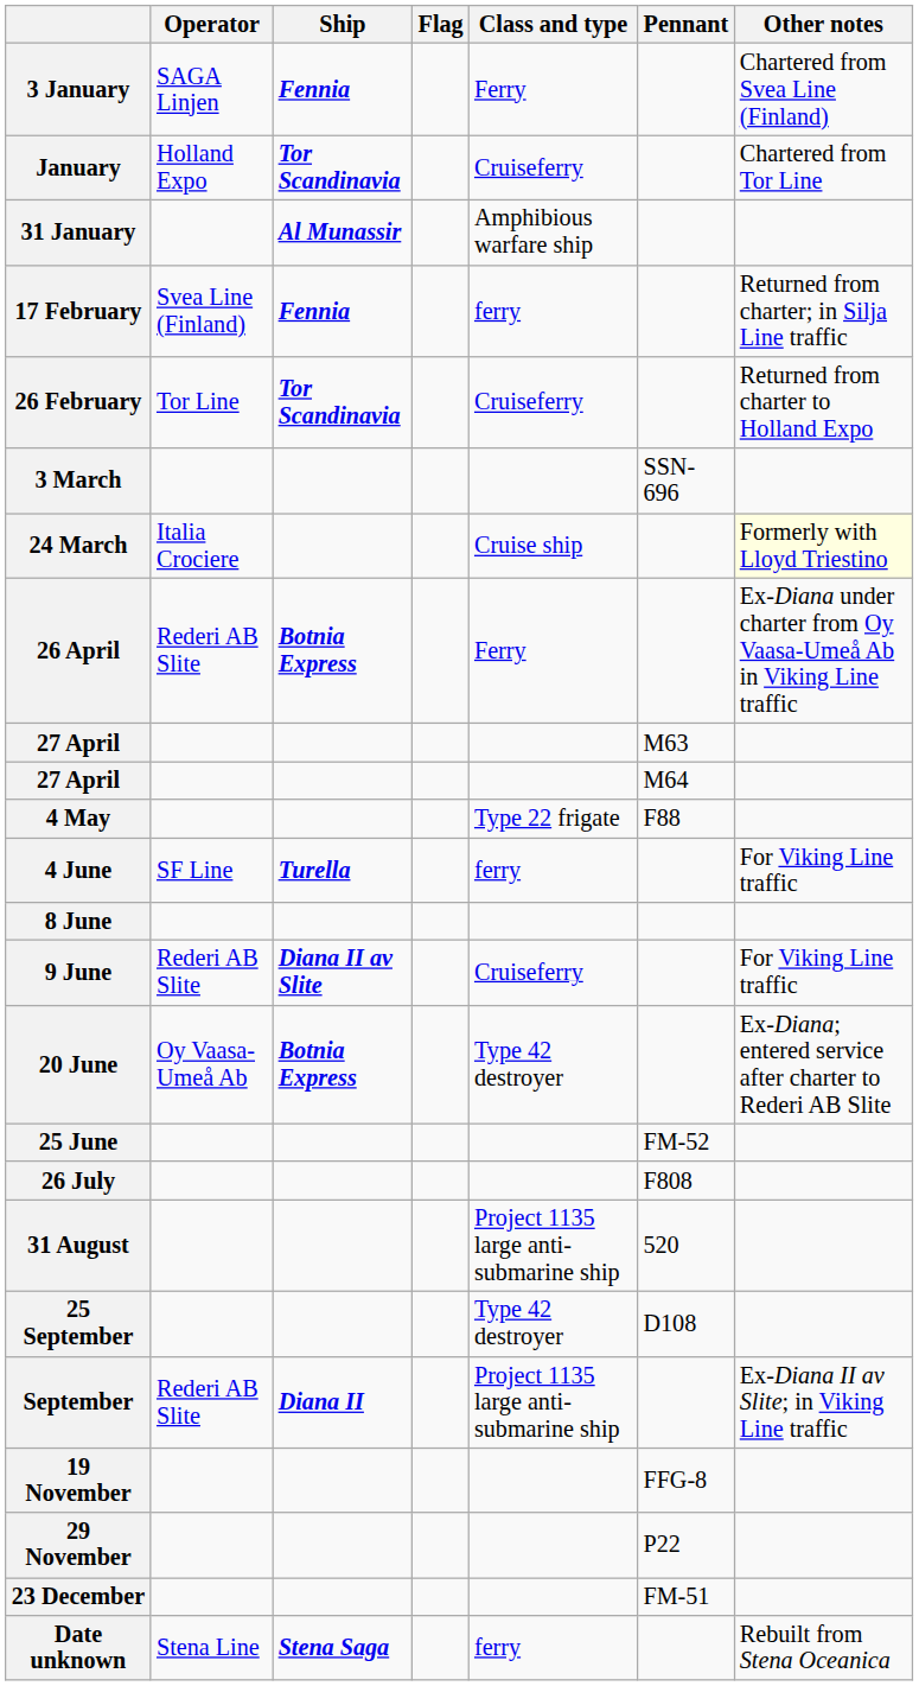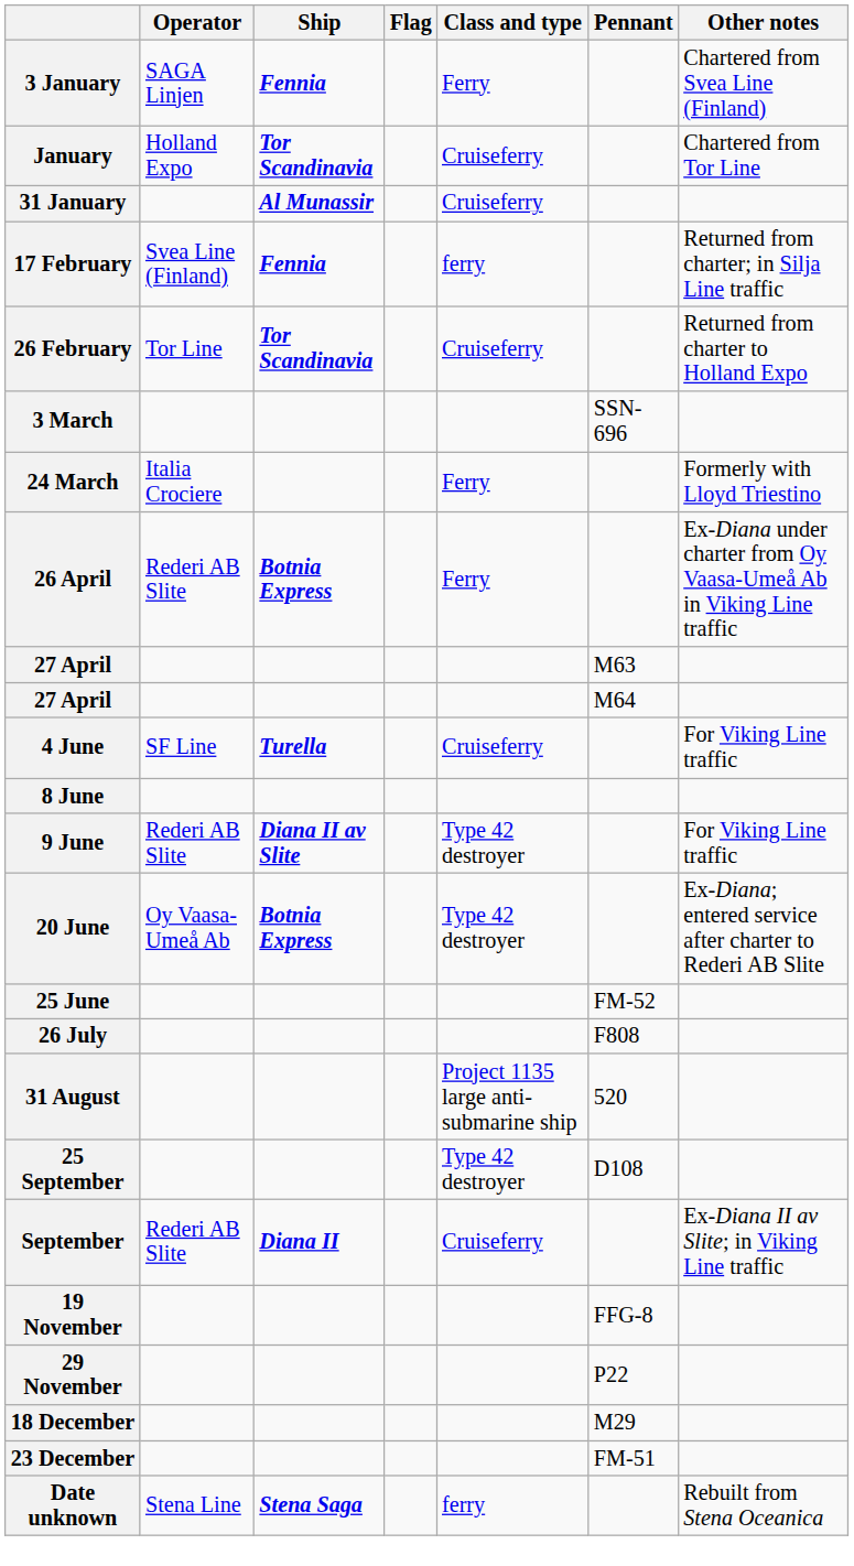 <table Class="wikitable">
 <tr>
 <th width="90"></th>
 <th>Operator</th>
 <th>Ship</th>
 <th>Flag</th>
 <th>Class and type</th>
 <th>Pennant</th>
 <th>Other notes</th>
 </tr>
 <tr ---->
 <th>3 January</th>
 <td><a href='#'>SAGA Linjen</a></td>
 <td><strong><a href='#'><em>Fennia</em></a></strong></td>
 <td></td>
 <td><a href='#'>Ferry</a></td>
 <td></td>
 <td>Chartered from <a href='#'>Svea Line (Finland)</a></td>
 </tr>
 <tr ---->
 <th>January</th>
 <td><a href='#'>Holland Expo</a></td>
 <td><strong><a href='#'><em>Tor Scandinavia</em></a></strong></td>
 <td></td>
 <td><a href='#'>Cruiseferry</a></td>
 <td></td>
 <td>Chartered from <a href='#'>Tor Line</a></td>
 </tr>
 <tr ---->
 <th>31 January</th>
 <td></td>
 <td><strong><a href='#'><em>Al Munassir</em></a></strong></td>
 <td></td>
-<td>Amphibious warfare ship</td>
+<td><a href='#'>Cruiseferry</a></td>
 <td></td>
 </tr>
 <tr ---->
 <th>17 February</th>
 <td><a href='#'>Svea Line (Finland)</a></td>
 <td><strong><a href='#'><em>Fennia</em></a></strong></td>
 <td></td>
 <td><a href='#'>ferry</a></td>
 <td></td>
 <td>Returned from charter; in <a href='#'>Silja Line</a> traffic</td>
 </tr>
 <tr ---->
 <th>26 February</th>
 <td><a href='#'>Tor Line</a></td>
 <td><strong><a href='#'><em>Tor Scandinavia</em></a></strong></td>
 <td></td>
 <td><a href='#'>Cruiseferry</a></td>
 <td></td>
 <td>Returned from charter to <a href='#'>Holland Expo</a></td>
 </tr>
 <tr ---->
 <th>3 March</th>
 <td></td>
 <td><strong></strong></td>
 <td></td>
 <td></td>
 <td>SSN-696</td>
 <td></td>
 </tr>
 <tr ---->
 <th>24 March</th>
 <td><a href='#'>Italia Crociere</a></td>
 <td><strong></strong></td>
 <td></td>
-<td><a href='#'>Cruise ship</a></td>
+<td><a href='#'>Ferry</a></td>
 <td></td>
-<td style="background: lightyellow;">Formerly with <a href='#'>Lloyd Triestino</a></td>
+<td>Formerly with <a href='#'>Lloyd Triestino</a></td>
 </tr>
 <tr ---->
 <th>26 April</th>
 <td><a href='#'>Rederi AB Slite</a></td>
 <td><strong><a href='#'><em>Botnia Express</em></a></strong></td>
 <td></td>
 <td><a href='#'>Ferry</a></td>
 <td></td>
 <td>Ex-<em>Diana</em> under charter from <a href='#'>Oy Vaasa-Umeå Ab</a><br>in <a href='#'>Viking Line</a> traffic</td>
 </tr>
 <tr ---->
 <th>27 April</th>
 <td></td>
 <td><strong></strong></td>
 <td></td>
 <td></td>
 <td>M63</td>
 <td></td>
 </tr>
 <tr ---->
 <th>27 April</th>
 <td></td>
 <td><strong></strong></td>
 <td></td>
 <td></td>
 <td>M64</td>
 <td></td>
 </tr>
 <tr ---->
-<th>4 May</th>
-<td></td>
-<td><strong></strong></td>
-<td></td>
-<td><a href='#'>Type 22</a> frigate</td>
-<td>F88</td>
-<td></td>
-</tr>
-<tr ---->
 <th>4 June</th>
 <td><a href='#'>SF Line</a></td>
 <td><strong><a href='#'><em>Turella</em></a></strong></td>
 <td></td>
-<td><a href='#'>ferry</a></td>
+<td><a href='#'>Cruiseferry</a></td>
 <td></td>
 <td>For <a href='#'>Viking Line</a> traffic</td>
 </tr>
 <tr ---->
 <th>8 June</th>
 <td></td>
 <td><strong></strong></td>
 <td></td>
 <td></td>
 <td></td>
 <td></td>
 </tr>
 <tr ---->
 <th>9 June</th>
 <td><a href='#'>Rederi AB Slite</a></td>
 <td><strong><a href='#'><em>Diana II av Slite</em></a></strong></td>
 <td></td>
-<td><a href='#'>Cruiseferry</a></td>
+<td><a href='#'>Type 42</a> destroyer</td>
 <td></td>
 <td>For <a href='#'>Viking Line</a> traffic</td>
 </tr>
 <tr ---->
 <th>20 June</th>
 <td><a href='#'>Oy Vaasa-Umeå Ab</a></td>
 <td><strong><a href='#'><em>Botnia Express</em></a></strong></td>
 <td></td>
 <td><a href='#'>Type 42</a> destroyer</td>
 <td></td>
 <td>Ex-<em>Diana</em>; entered service after charter to Rederi AB Slite</td>
 </tr>
 <tr ---->
 <th>25 June</th>
 <td></td>
 <td><strong></strong></td>
 <td></td>
 <td></td>
 <td>FM-52</td>
 <td></td>
 </tr>
 <tr ---->
 <th>26 July</th>
 <td></td>
 <td><strong></strong></td>
 <td></td>
 <td></td>
 <td>F808</td>
 <td></td>
 </tr>
 <tr ---->
 <th>31 August</th>
 <td></td>
 <td><strong></strong></td>
 <td></td>
 <td><a href='#'>Project 1135</a> large anti-submarine ship</td>
 <td>520</td>
 <td></td>
 </tr>
 <tr ---->
 <th>25 September</th>
 <td></td>
 <td><strong></strong></td>
 <td></td>
 <td><a href='#'>Type 42</a> destroyer</td>
 <td>D108</td>
 <td></td>
 </tr>
 <tr ---->
 <th>September</th>
 <td><a href='#'>Rederi AB Slite</a></td>
 <td><strong><a href='#'><em>Diana II</em></a></strong></td>
 <td></td>
-<td><a href='#'>Project 1135</a> large anti-submarine ship</td>
+<td><a href='#'>Cruiseferry</a></td>
 <td></td>
 <td>Ex-<em>Diana II av Slite</em>; in <a href='#'>Viking Line</a> traffic</td>
 </tr>
 <tr ---->
 <th>19 November</th>
 <td></td>
 <td><strong></strong></td>
 <td></td>
 <td></td>
 <td>FFG-8</td>
 <td></td>
 </tr>
 <tr ---->
 <th>29 November</th>
 <td></td>
 <td><strong></strong></td>
 <td></td>
 <td></td>
 <td>P22</td>
 <td></td>
 </tr>
 <tr ---->
+<th>18 December</th>
+<td></td>
+<td><strong></strong></td>
+<td></td>
+<td></td>
+<td>M29</td>
+<td></td>
+</tr>
+<tr ---->
 <th>23 December</th>
 <td></td>
 <td><strong></strong></td>
 <td></td>
 <td></td>
 <td>FM-51</td>
 <td></td>
 </tr>
 <tr ---->
 <th>Date unknown</th>
 <td><a href='#'>Stena Line</a></td>
 <td><strong><a href='#'><em>Stena Saga</em></a></strong></td>
 <td></td>
 <td><a href='#'>ferry</a></td>
 <td></td>
 <td>Rebuilt from <em>Stena Oceanica</em></td>
 </tr>
 </table>
